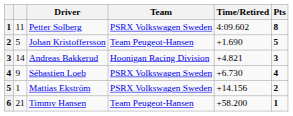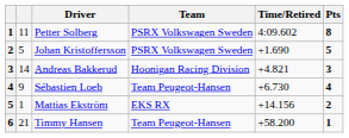 <table class=wikitable style="font-size:95%">
 <tr>
 <th></th>
 <th></th>
 <th>Driver</th>
 <th>Team</th>
 <th>Time/Retired</th>
 <th>Pts</th>
 </tr>
 <tr>
 <th>1</th>
 <td>11</td>
 <td> <a href='#'>Petter Solberg</a></td>
 <td><a href='#'>PSRX Volkswagen Sweden</a></td>
 <td>4:09.602</td>
 <td><strong>8</strong></td>
 </tr>
 <tr>
 <th>2</th>
 <td>5</td>
 <td> <a href='#'>Johan Kristoffersson</a></td>
-<td><a href='#'>Team Peugeot-Hansen</a></td>
+<td><a href='#'>PSRX Volkswagen Sweden</a></td>
 <td>+1.690</td>
 <td><strong>5</strong></td>
 </tr>
 <tr>
 <th>3</th>
 <td>14</td>
 <td> <a href='#'>Andreas Bakkerud</a></td>
 <td><a href='#'>Hoonigan Racing Division</a></td>
 <td>+4.821</td>
 <td><strong>3</strong></td>
 </tr>
 <tr>
 <th>4</th>
 <td>9</td>
 <td> <a href='#'>Sébastien Loeb</a></td>
-<td><a href='#'>PSRX Volkswagen Sweden</a></td>
+<td><a href='#'>Team Peugeot-Hansen</a></td>
 <td>+6.730</td>
 <td><strong>4</strong></td>
 </tr>
 <tr>
 <th>5</th>
 <td>1</td>
 <td> <a href='#'>Mattias Ekström</a></td>
-<td><a href='#'>PSRX Volkswagen Sweden</a></td>
+<td><a href='#'>EKS RX</a></td>
 <td>+14.156</td>
 <td><strong>2</strong></td>
 </tr>
 <tr>
 <th>6</th>
 <td>21</td>
 <td> <a href='#'>Timmy Hansen</a></td>
 <td><a href='#'>Team Peugeot-Hansen</a></td>
 <td>+58.200</td>
 <td><strong>1</strong></td>
 </tr>
 </table>
